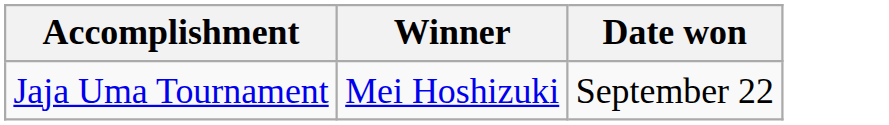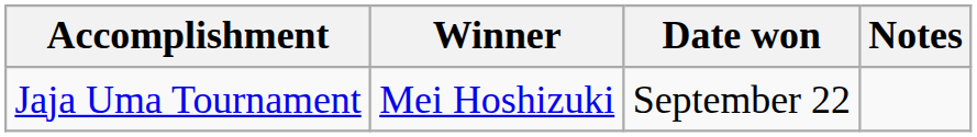 <table class="wikitable">
 <tr>
 <th>Accomplishment</th>
 <th>Winner</th>
 <th>Date won</th>
+<th>Notes</th>
 </tr>
 <tr>
 <td><a href='#'>Jaja Uma Tournament</a></td>
 <td><a href='#'>Mei Hoshizuki</a></td>
 <td>September 22</td>
+<td></td>
 </tr>
 </table>
